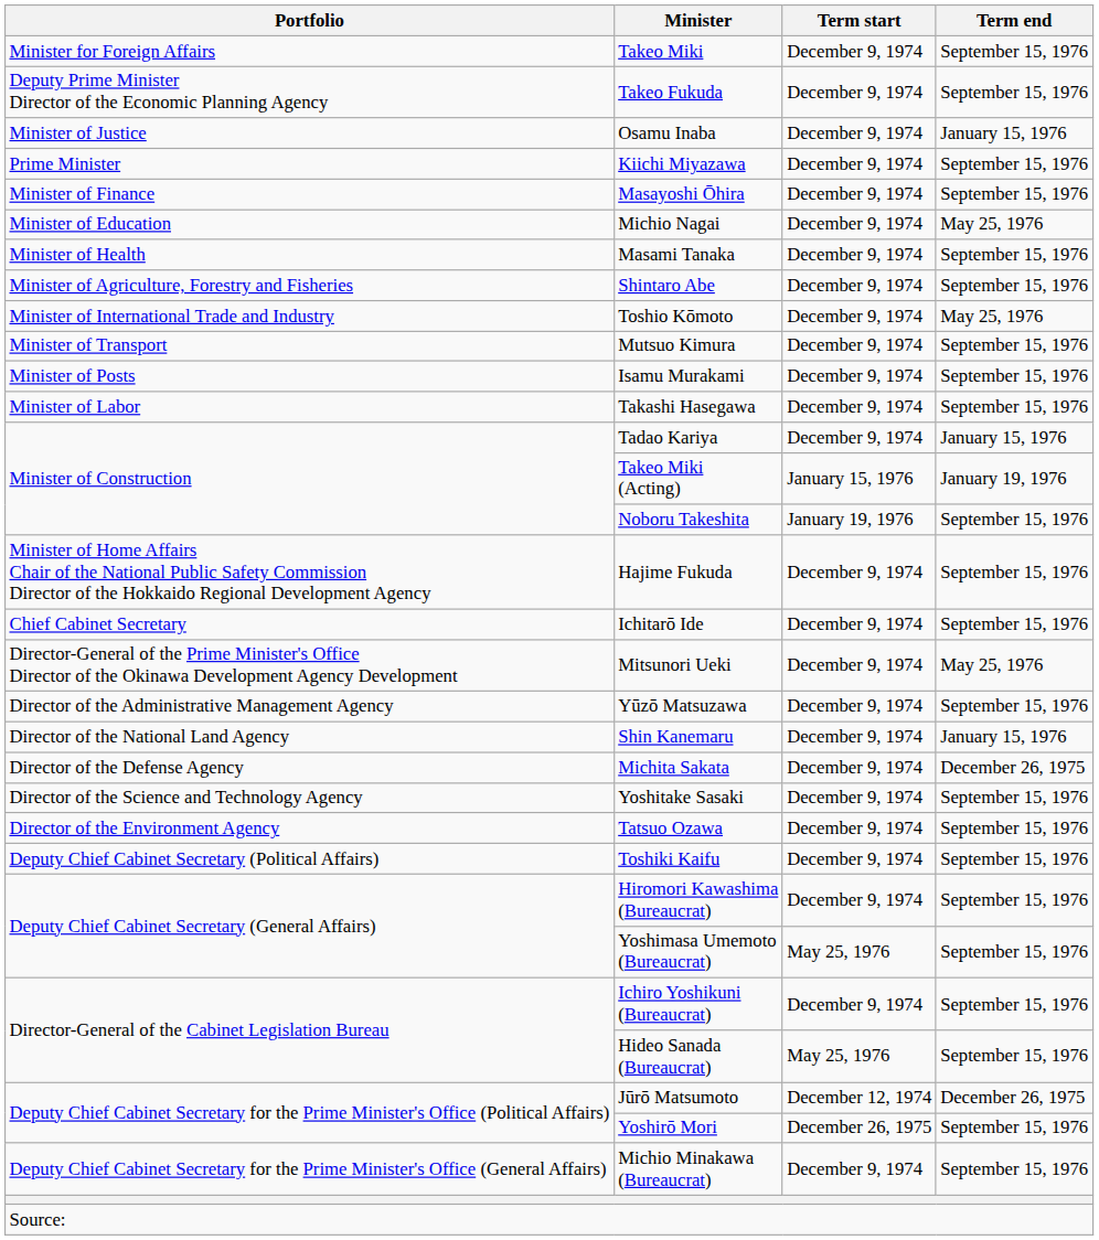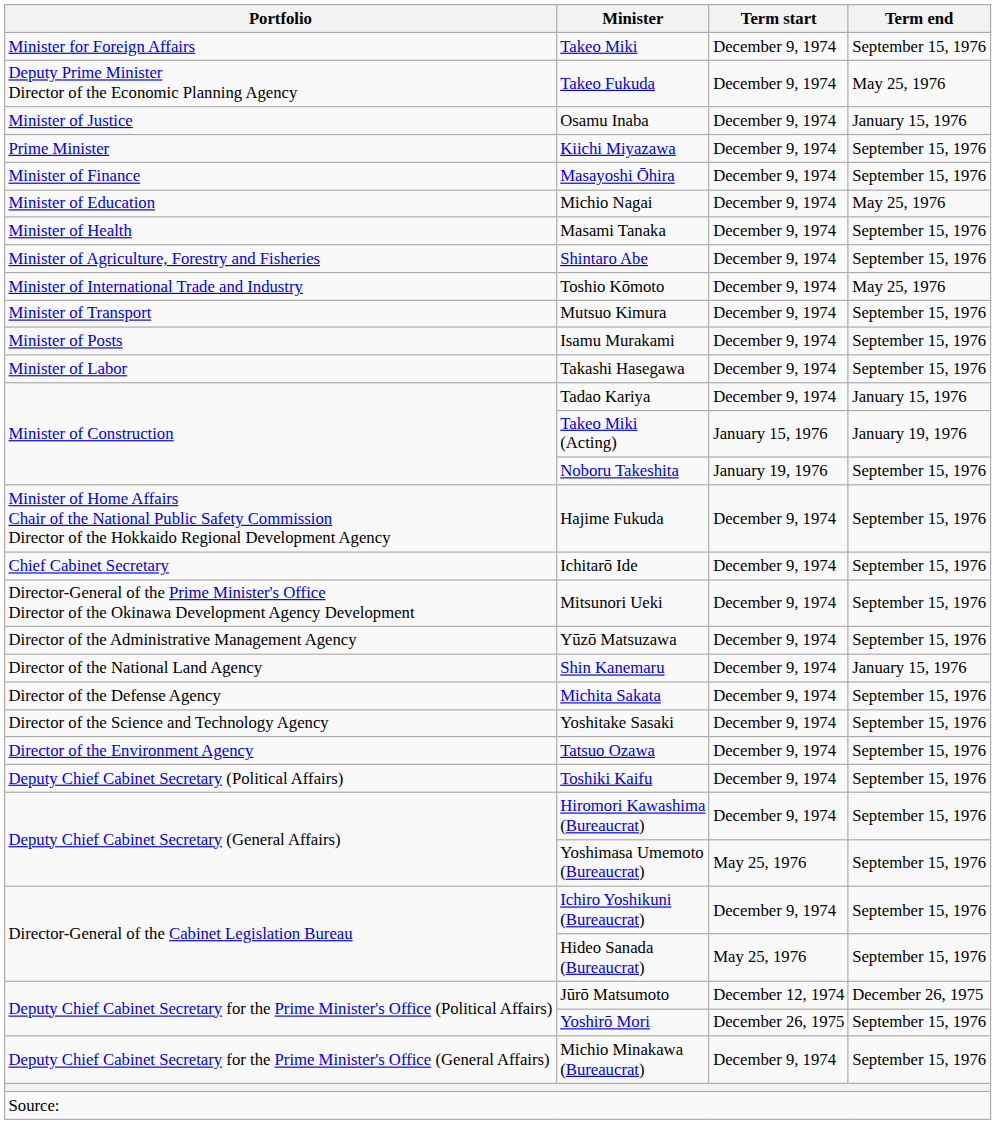 <table class="wikitable unsortable" style="font-size: 90%;">
 <tr>
 <th scope="col">Portfolio</th>
 <th scope="col">Minister</th>
 <th scope="col">Term start</th>
 <th scope="col">Term end</th>
 </tr>
 <tr>
 <td><a href='#'>Minister for Foreign Affairs</a></td>
 <td><a href='#'>Takeo Miki</a></td>
 <td>December 9, 1974</td>
 <td>September 15, 1976</td>
 </tr>
 <tr>
 <td><a href='#'>Deputy Prime Minister</a><br>Director of the Economic Planning Agency</td>
 <td><a href='#'>Takeo Fukuda</a></td>
 <td>December 9, 1974</td>
-<td>September 15, 1976</td>
+<td>May 25, 1976</td>
 </tr>
 <tr>
 <td><a href='#'>Minister of Justice</a></td>
 <td>Osamu Inaba</td>
 <td>December 9, 1974</td>
 <td>January 15, 1976</td>
 </tr>
 <tr>
 <td style="text-align: left;"><a href='#'>Prime Minister</a></td>
 <td><a href='#'>Kiichi Miyazawa</a></td>
 <td>December 9, 1974</td>
 <td>September 15, 1976</td>
 </tr>
 <tr>
 <td><a href='#'>Minister of Finance</a></td>
 <td><a href='#'>Masayoshi Ōhira</a></td>
 <td>December 9, 1974</td>
 <td>September 15, 1976</td>
 </tr>
 <tr>
 <td><a href='#'>Minister of Education</a></td>
 <td>Michio Nagai<br></td>
 <td>December 9, 1974</td>
 <td>May 25, 1976</td>
 </tr>
 <tr>
 <td><a href='#'>Minister of Health</a></td>
 <td>Masami Tanaka</td>
 <td>December 9, 1974</td>
 <td>September 15, 1976</td>
 </tr>
 <tr>
 <td><a href='#'>Minister of Agriculture, Forestry and Fisheries</a></td>
 <td><a href='#'>Shintaro Abe</a></td>
 <td>December 9, 1974</td>
 <td>September 15, 1976</td>
 </tr>
 <tr>
 <td><a href='#'>Minister of International Trade and Industry</a></td>
 <td>Toshio Kōmoto</td>
 <td>December 9, 1974</td>
 <td>May 25, 1976</td>
 </tr>
 <tr>
 <td><a href='#'>Minister of Transport</a></td>
 <td>Mutsuo Kimura</td>
 <td>December 9, 1974</td>
 <td>September 15, 1976</td>
 </tr>
 <tr>
 <td><a href='#'>Minister of Posts</a></td>
 <td>Isamu Murakami</td>
 <td>December 9, 1974</td>
 <td>September 15, 1976</td>
 </tr>
 <tr>
 <td><a href='#'>Minister of Labor</a></td>
 <td>Takashi Hasegawa</td>
 <td>December 9, 1974</td>
 <td>September 15, 1976</td>
 </tr>
 <tr>
 <td rowspan=3><a href='#'>Minister of Construction</a></td>
 <td>Tadao Kariya</td>
 <td>December 9, 1974</td>
 <td>January 15, 1976</td>
 </tr>
 <tr>
 <td><a href='#'>Takeo Miki</a><br>(Acting)</td>
 <td>January 15, 1976</td>
 <td>January 19, 1976</td>
 </tr>
 <tr>
 <td><a href='#'>Noboru Takeshita</a></td>
 <td>January 19, 1976</td>
 <td>September 15, 1976</td>
 </tr>
 <tr>
 <td><a href='#'>Minister of Home Affairs</a><br><a href='#'>Chair of the National Public Safety Commission</a><br>Director of the Hokkaido Regional Development Agency</td>
 <td>Hajime Fukuda</td>
 <td>December 9, 1974</td>
 <td>September 15, 1976</td>
 </tr>
 <tr>
 <td><a href='#'>Chief Cabinet Secretary</a></td>
 <td>Ichitarō Ide</td>
 <td>December 9, 1974</td>
 <td>September 15, 1976</td>
 </tr>
 <tr>
 <td>Director-General of the <a href='#'>Prime Minister's Office</a><br>Director of the Okinawa Development Agency Development</td>
 <td>Mitsunori Ueki</td>
 <td>December 9, 1974</td>
-<td>May 25, 1976</td>
+<td>September 15, 1976</td>
 </tr>
 <tr>
 <td>Director of the Administrative Management Agency</td>
 <td>Yūzō Matsuzawa</td>
 <td>December 9, 1974</td>
 <td>September 15, 1976</td>
 </tr>
 <tr>
 <td>Director of the National Land Agency</td>
 <td><a href='#'>Shin Kanemaru</a></td>
 <td>December 9, 1974</td>
 <td>January 15, 1976</td>
 </tr>
 <tr>
 <td>Director of the Defense Agency</td>
 <td><a href='#'>Michita Sakata</a></td>
 <td>December 9, 1974</td>
-<td>December 26, 1975</td>
+<td>September 15, 1976</td>
 </tr>
 <tr>
 <td>Director of the Science and Technology Agency</td>
 <td>Yoshitake Sasaki</td>
 <td>December 9, 1974</td>
 <td>September 15, 1976</td>
 </tr>
 <tr>
 <td><a href='#'>Director of the Environment Agency</a></td>
 <td><a href='#'>Tatsuo Ozawa</a></td>
 <td>December 9, 1974</td>
 <td>September 15, 1976</td>
 </tr>
 <tr>
 <td><a href='#'>Deputy Chief Cabinet Secretary</a> (Political Affairs)</td>
 <td><a href='#'>Toshiki Kaifu</a></td>
 <td>December 9, 1974</td>
 <td>September 15, 1976</td>
 </tr>
 <tr>
 <td rowspan=2><a href='#'>Deputy Chief Cabinet Secretary</a> (General Affairs)</td>
 <td><a href='#'>Hiromori Kawashima</a><br>(<a href='#'>Bureaucrat</a>)</td>
 <td>December 9, 1974</td>
 <td>September 15, 1976</td>
 </tr>
 <tr>
 <td>Yoshimasa Umemoto<br>(<a href='#'>Bureaucrat</a>)</td>
 <td>May 25, 1976</td>
 <td>September 15, 1976</td>
 </tr>
 <tr>
 <td rowspan=2>Director-General of the <a href='#'>Cabinet Legislation Bureau</a></td>
 <td><a href='#'>Ichiro Yoshikuni</a><br>(<a href='#'>Bureaucrat</a>)</td>
 <td>December 9, 1974</td>
 <td>September 15, 1976</td>
 </tr>
 <tr>
 <td>Hideo Sanada<br>(<a href='#'>Bureaucrat</a>)</td>
 <td>May 25, 1976</td>
 <td>September 15, 1976</td>
 </tr>
 <tr>
 <td rowspan=2><a href='#'>Deputy Chief Cabinet Secretary</a> for the <a href='#'>Prime Minister's Office</a> (Political Affairs)</td>
 <td>Jūrō Matsumoto</td>
 <td>December 12, 1974</td>
 <td>December 26, 1975</td>
 </tr>
 <tr>
 <td><a href='#'>Yoshirō Mori</a></td>
 <td>December 26, 1975</td>
 <td>September 15, 1976</td>
 </tr>
 <tr>
 <td><a href='#'>Deputy Chief Cabinet Secretary</a> for the <a href='#'>Prime Minister's Office</a> (General Affairs)</td>
 <td>Michio Minakawa<br>(<a href='#'>Bureaucrat</a>)</td>
 <td>December 9, 1974</td>
 <td>September 15, 1976</td>
 </tr>
 <tr>
 <th colspan="4"></th>
 </tr>
 <tr>
 <td colspan="4">Source:</td>
 </tr>
 </table>
